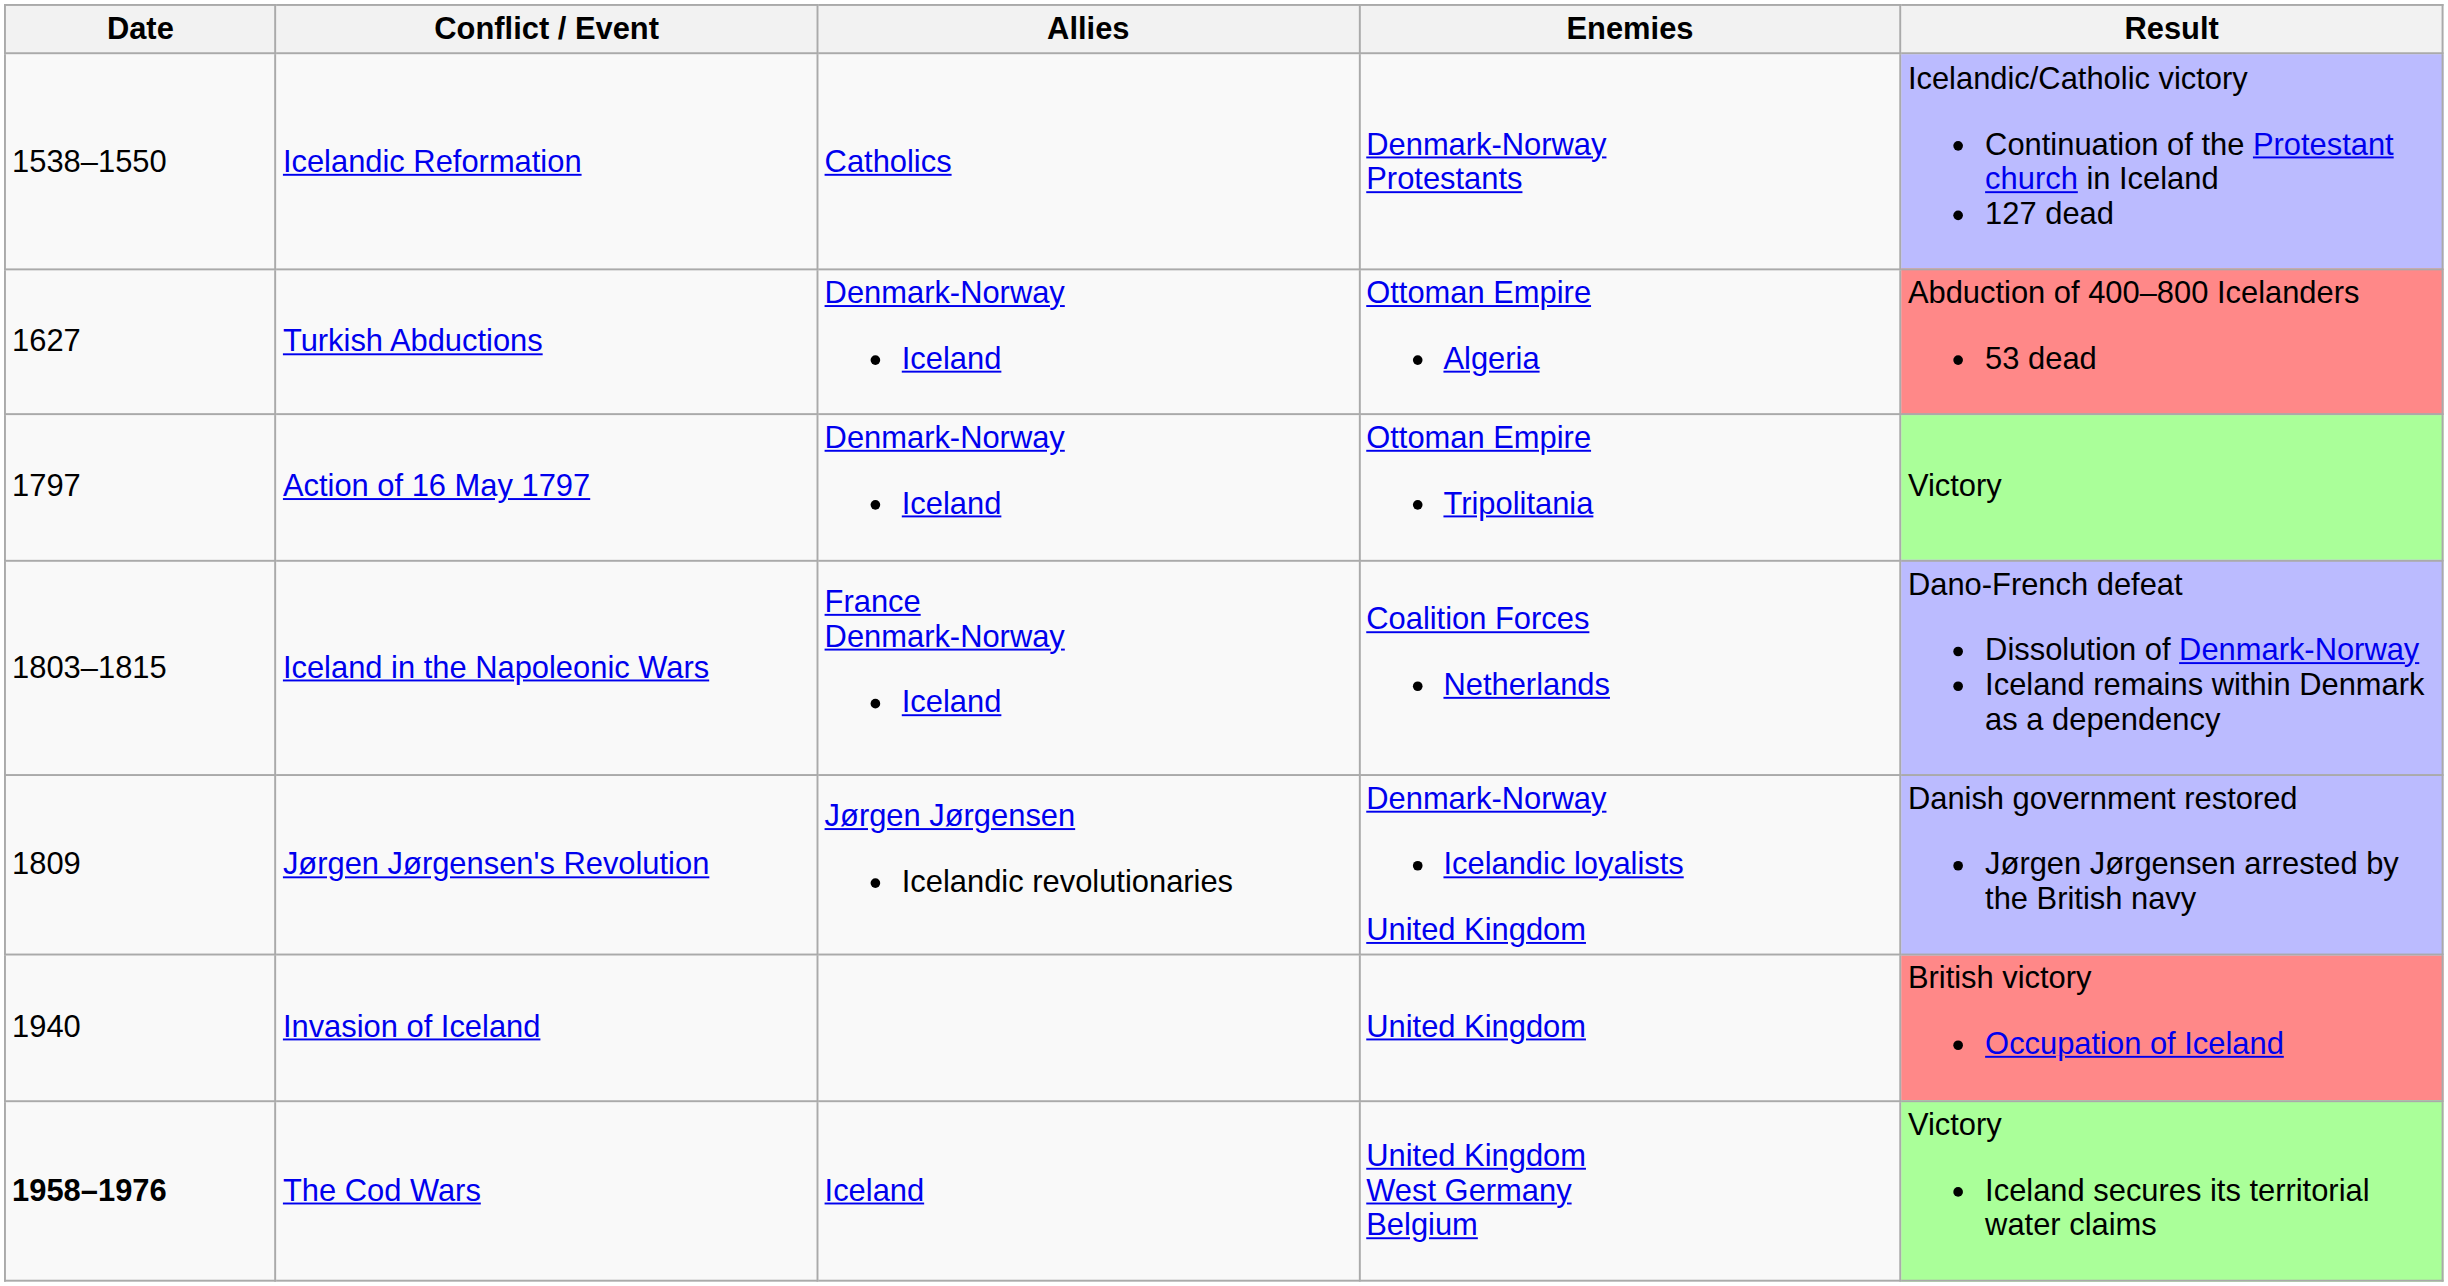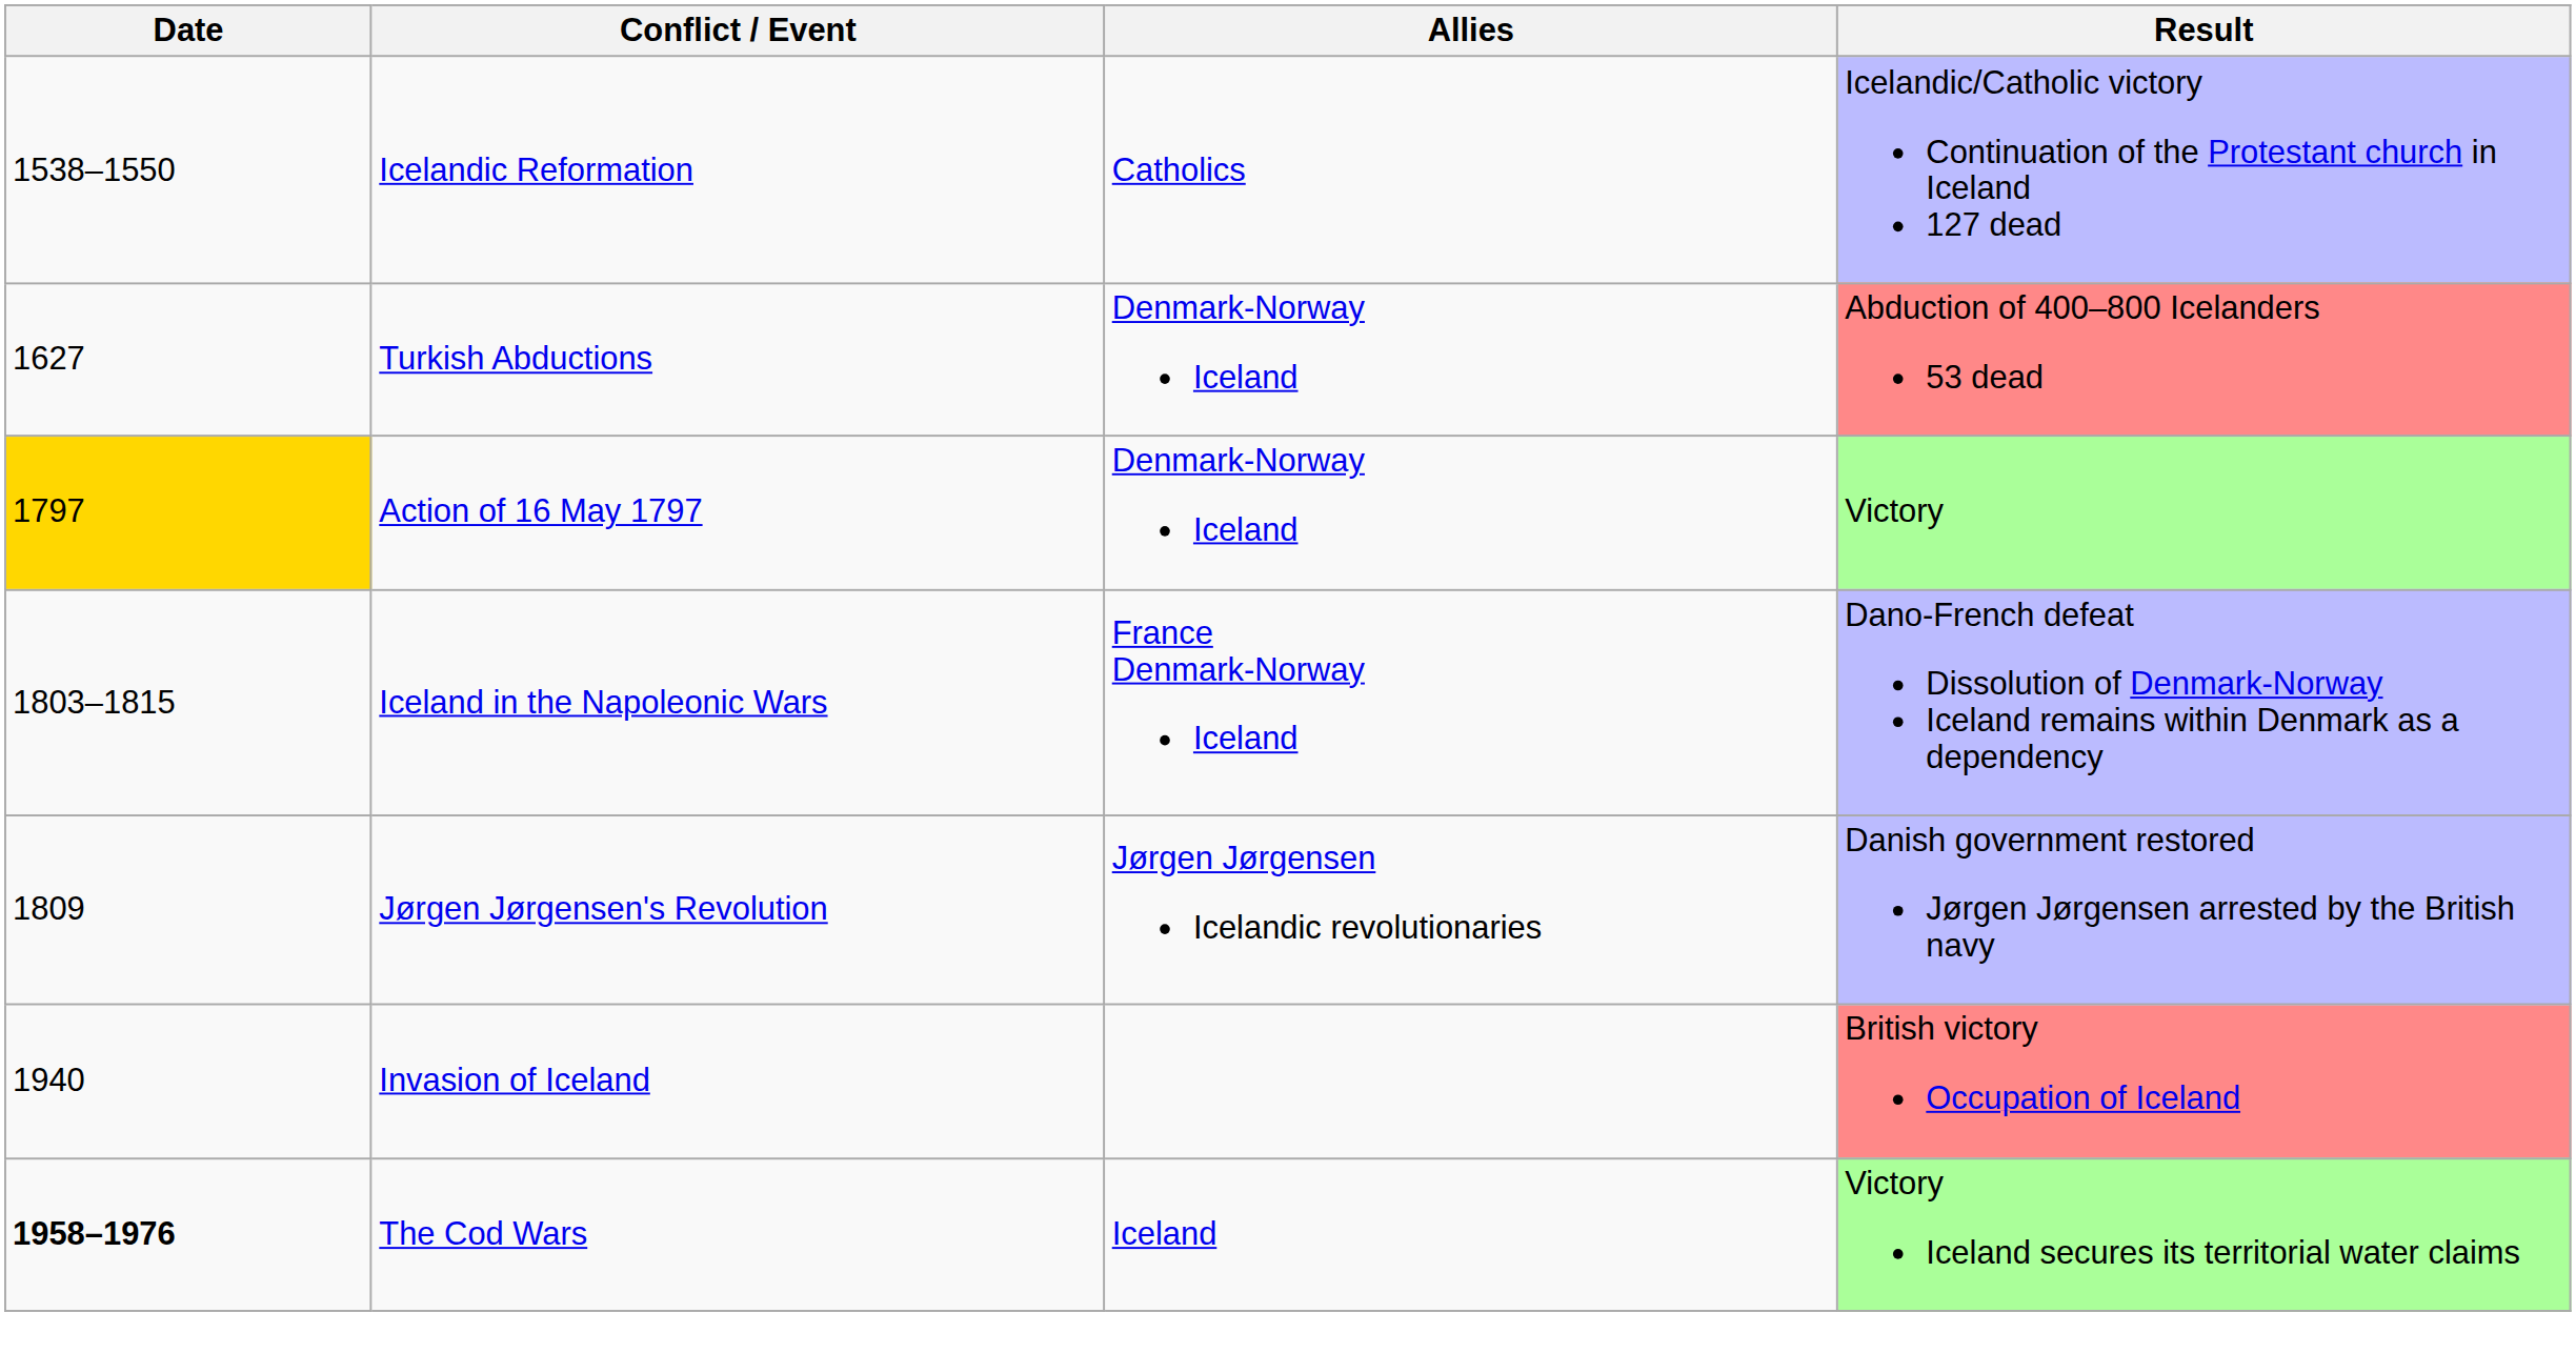 <table class="wikitable" width="100%">
 <tr>
 <th width="10%">Date</th>
 <th width="20%">Conflict / Event</th>
 <th width="20%">Allies</th>
-<th width="20%">Enemies</th>
 <th width="20%">Result</th>
 </tr>
 <tr>
 <td>1538–1550</td>
 <td><a href='#'>Icelandic Reformation</a></td>
 <td> <a href='#'>Catholics</a></td>
-<td> <a href='#'>Denmark-Norway</a><br> <a href='#'>Protestants</a></td>
 <td style="background:#BBF">Icelandic/Catholic victory<br><ul><li>Continuation of the <a href='#'>Protestant church</a> in Iceland</li><li>127 dead</li></ul></td>
 </tr>
 <tr>
 <td>1627</td>
 <td><a href='#'>Turkish Abductions</a></td>
 <td> <a href='#'>Denmark-Norway</a><br><ul><li><a href='#'>Iceland</a></li></ul></td>
-<td> <a href='#'>Ottoman Empire</a><br><ul><li> <a href='#'>Algeria</a></li></ul></td>
 <td style="background:#F88">Abduction of 400–800 Icelanders<br><ul><li>53 dead</li></ul></td>
 </tr>
 <tr>
-<td>1797</td>
+<td style="background: gold;">1797</td>
 <td><a href='#'>Action of 16 May 1797</a></td>
 <td> <a href='#'>Denmark-Norway</a><br><ul><li><a href='#'>Iceland</a></li></ul></td>
-<td> <a href='#'>Ottoman Empire</a><br><ul><li> <a href='#'>Tripolitania</a></li></ul></td>
 <td style="background:#AF9">Victory</td>
 </tr>
 <tr>
 <td>1803–1815</td>
 <td><a href='#'>Iceland in the Napoleonic Wars</a></td>
 <td> <a href='#'>France</a><br> <a href='#'>Denmark-Norway</a><br><ul><li><a href='#'>Iceland</a></li></ul></td>
-<td><a href='#'>Coalition Forces</a><br><ul><li> <a href='#'>Netherlands</a></li></ul></td>
 <td style="background:#BBF">Dano-French defeat<br><ul><li>Dissolution of <a href='#'>Denmark-Norway</a></li><li>Iceland remains within Denmark as a dependency</li></ul></td>
 </tr>
 <tr>
 <td>1809</td>
 <td><a href='#'>Jørgen Jørgensen's Revolution</a></td>
 <td> <a href='#'>Jørgen Jørgensen</a><br><ul><li>Icelandic revolutionaries</li></ul></td>
-<td> <a href='#'>Denmark-Norway</a><br><ul><li><a href='#'>Icelandic loyalists</a></li></ul> <a href='#'>United Kingdom</a></td>
 <td style="background:#BBF">Danish government restored<br><ul><li>Jørgen Jørgensen arrested by the British navy</li></ul></td>
 </tr>
 <tr>
 <td>1940</td>
 <td><a href='#'>Invasion of Iceland</a></td>
 <td></td>
-<td> <a href='#'>United Kingdom</a></td>
 <td style="background:#F88">British victory<br><ul><li><a href='#'>Occupation of Iceland</a></li></ul></td>
 </tr>
 <tr>
 <td><strong>1958–1976</strong></td>
 <td><a href='#'>The Cod Wars</a></td>
 <td> <a href='#'>Iceland</a></td>
-<td> <a href='#'>United Kingdom</a><br> <a href='#'>West Germany</a><br> <a href='#'>Belgium</a></td>
 <td style="background:#AF9">Victory<br><ul><li>Iceland secures its territorial water claims</li></ul></td>
 </tr>
 </table>
